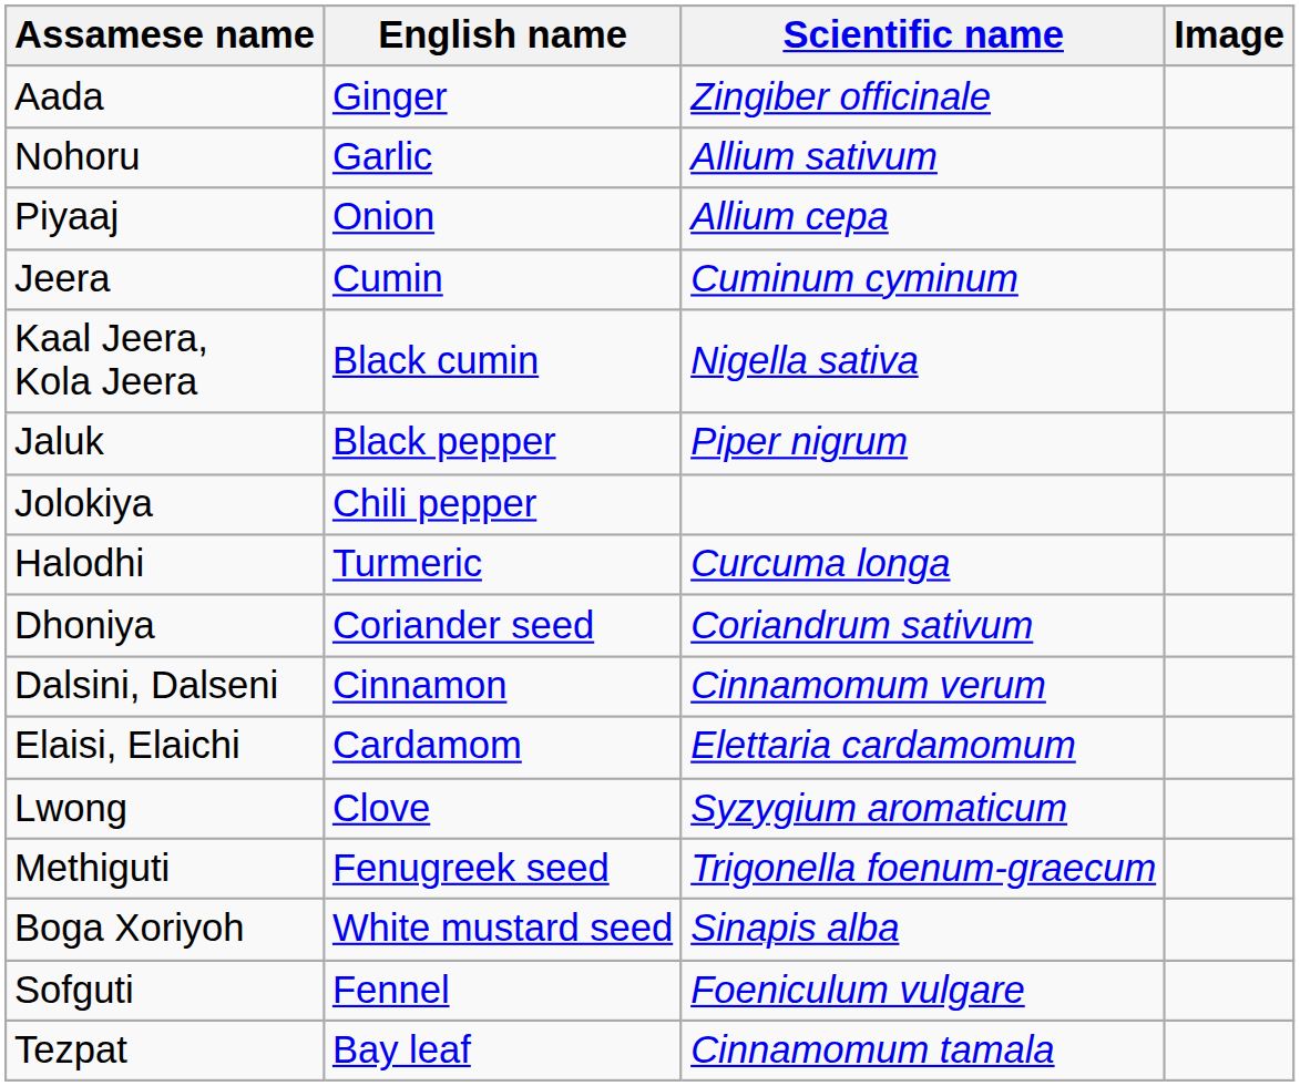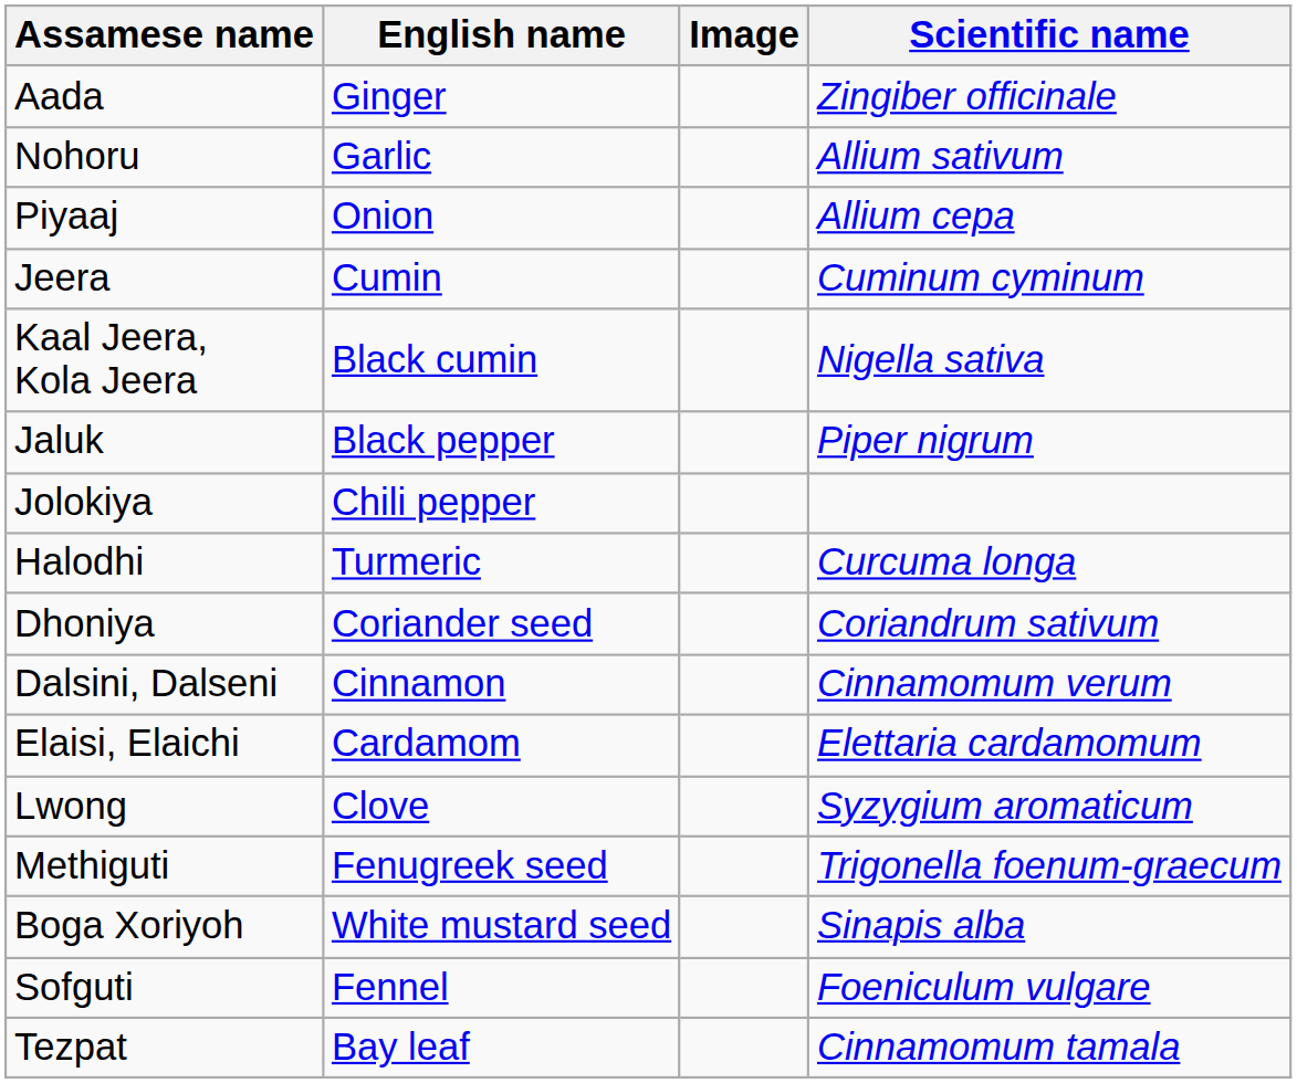 <table class="sortable wikitable">
 <tr>
 <th>Assamese name</th>
 <th>English name</th>
+<th>Image</th>
 <th><a href='#'>Scientific name</a></th>
-<th>Image</th>
 </tr>
 <tr>
 <td>Aada</td>
 <td><a href='#'>Ginger</a></td>
+<td></td>
 <td><em><a href='#'>Zingiber officinale</a></em></td>
-<td></td>
 </tr>
 <tr>
 <td>Nohoru</td>
 <td><a href='#'>Garlic</a></td>
+<td></td>
 <td><em><a href='#'>Allium sativum</a></em></td>
-<td></td>
 </tr>
 <tr>
 <td>Piyaaj</td>
 <td><a href='#'>Onion</a></td>
+<td></td>
 <td><em><a href='#'>Allium cepa</a></em></td>
-<td></td>
 </tr>
 <tr>
 <td>Jeera</td>
 <td><a href='#'>Cumin</a></td>
+<td></td>
 <td><em><a href='#'>Cuminum cyminum</a></em></td>
-<td></td>
 </tr>
 <tr>
 <td>Kaal Jeera, <br> Kola Jeera</td>
 <td><a href='#'>Black cumin</a></td>
+<td></td>
 <td><em><a href='#'>Nigella sativa</a></em></td>
-<td></td>
 </tr>
 <tr>
 <td>Jaluk</td>
 <td><a href='#'>Black pepper</a></td>
+<td></td>
 <td><em><a href='#'>Piper nigrum</a></em></td>
-<td></td>
 </tr>
 <tr>
 <td>Jolokiya</td>
 <td><a href='#'>Chili pepper</a></td>
 <td></td>
 <td></td>
 </tr>
 <tr>
 <td>Halodhi</td>
 <td><a href='#'>Turmeric</a></td>
+<td></td>
 <td><em><a href='#'>Curcuma longa</a></em></td>
-<td></td>
 </tr>
 <tr>
 <td>Dhoniya</td>
 <td><a href='#'>Coriander seed</a></td>
+<td></td>
 <td><em><a href='#'>Coriandrum sativum</a></em></td>
-<td></td>
 </tr>
 <tr>
 <td>Dalsini, Dalseni</td>
 <td><a href='#'>Cinnamon</a></td>
+<td></td>
 <td><em><a href='#'>Cinnamomum verum</a></em></td>
-<td></td>
 </tr>
 <tr>
 <td>Elaisi, Elaichi</td>
 <td><a href='#'>Cardamom</a></td>
+<td></td>
 <td><em><a href='#'>Elettaria cardamomum</a></em></td>
-<td></td>
 </tr>
 <tr>
 <td>Lwong</td>
 <td><a href='#'>Clove</a></td>
+<td></td>
 <td><em><a href='#'>Syzygium aromaticum</a></em></td>
-<td></td>
 </tr>
 <tr>
 <td>Methiguti</td>
 <td><a href='#'>Fenugreek seed</a></td>
+<td></td>
 <td><em><a href='#'>Trigonella foenum-graecum</a></em></td>
-<td></td>
 </tr>
 <tr>
 <td>Boga Xoriyoh</td>
 <td><a href='#'>White mustard seed</a></td>
+<td></td>
 <td><em><a href='#'>Sinapis alba</a></em></td>
-<td></td>
 </tr>
 <tr>
 <td>Sofguti</td>
 <td><a href='#'>Fennel</a></td>
+<td></td>
 <td><em><a href='#'>Foeniculum vulgare</a></em></td>
-<td></td>
 </tr>
 <tr>
 <td>Tezpat</td>
 <td><a href='#'>Bay leaf</a></td>
+<td></td>
 <td><em><a href='#'>Cinnamomum tamala</a></em></td>
-<td></td>
 </tr>
 </table>
